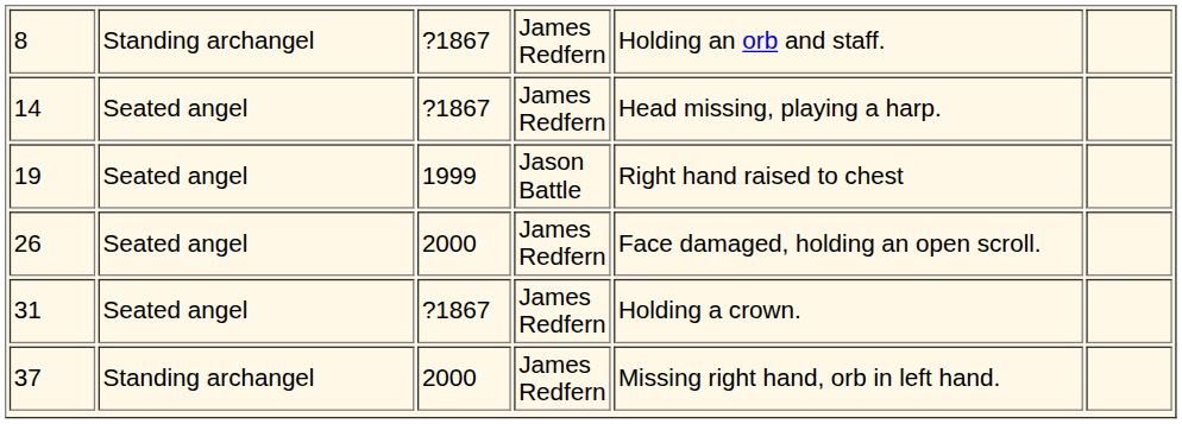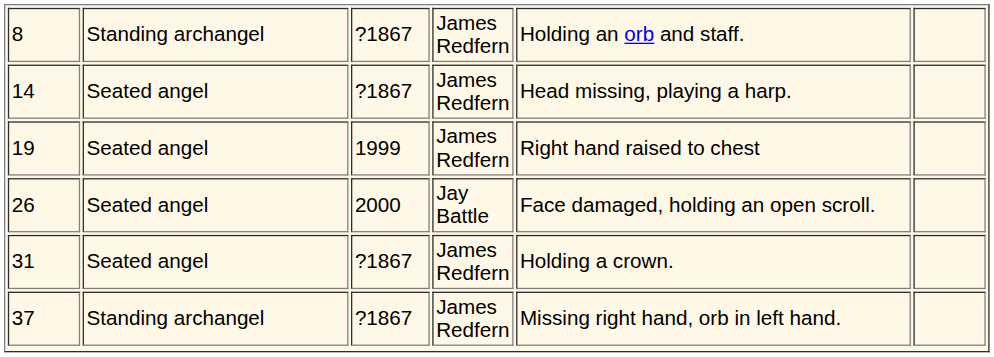 <table border="1" cellpadding="2" style="background:#fff8e7">
 <tr>
 <td width="50pt">8</td>
 <td width="200pt">Standing archangel</td>
 <td width="55pt">?1867</td>
 <td width="55pt">James Redfern</td>
 <td width="300pt">Holding an <a href='#'>orb</a> and staff.</td>
 <td width="50pt"></td>
 </tr>
 <tr>
 <td>14</td>
 <td>Seated angel</td>
 <td>?1867</td>
 <td>James Redfern</td>
 <td>Head missing, playing a harp.</td>
 <td></td>
 </tr>
 <tr>
 <td>19</td>
 <td>Seated angel</td>
 <td>1999</td>
-<td>Jason Battle </td>
+<td>James Redfern</td>
 <td>Right hand raised to chest</td>
 <td></td>
 </tr>
 <tr>
 <td>26</td>
 <td>Seated angel</td>
 <td>2000</td>
-<td>James Redfern</td>
+<td>Jay Battle </td>
 <td>Face damaged, holding an open scroll.</td>
 <td></td>
 </tr>
 <tr>
 <td>31</td>
 <td>Seated angel</td>
 <td>?1867</td>
 <td>James Redfern</td>
 <td>Holding a crown.</td>
 <td></td>
 </tr>
 <tr>
 <td>37</td>
 <td>Standing archangel</td>
-<td>2000</td>
+<td>?1867</td>
 <td>James Redfern</td>
 <td>Missing right hand, orb in left hand.</td>
 <td></td>
 </tr>
 <tr>
 </tr>
 </table>
